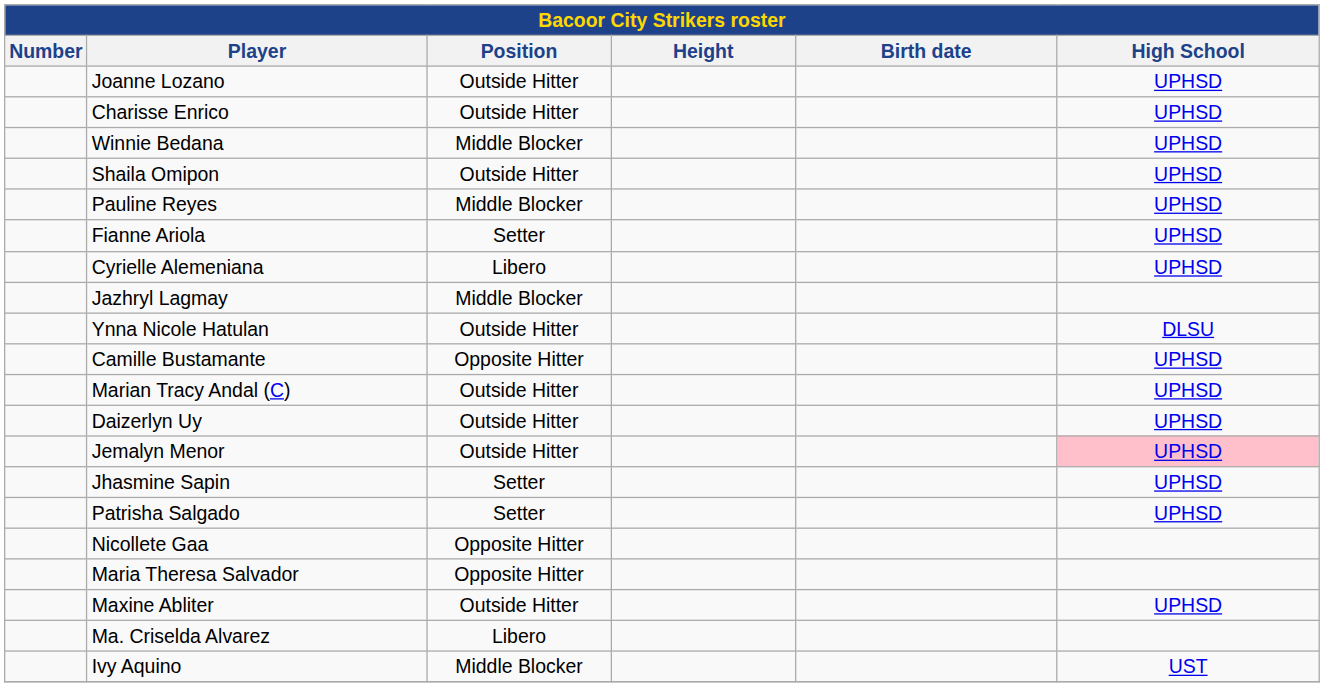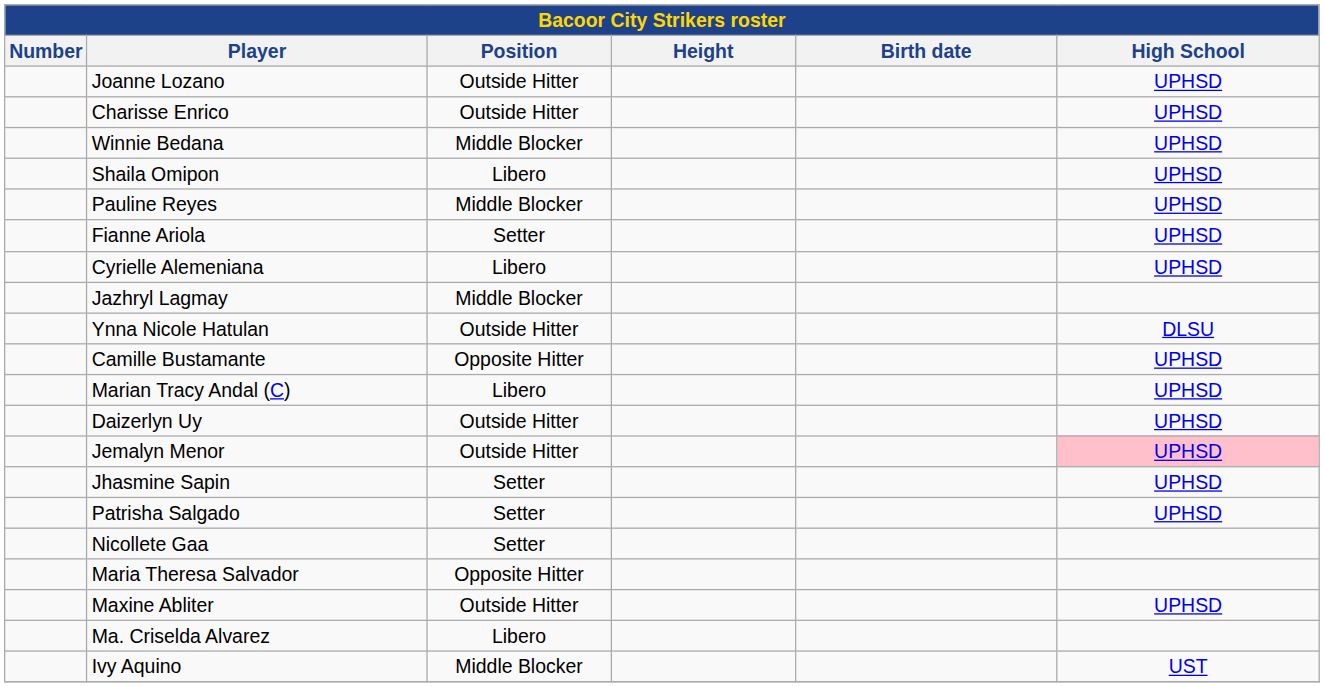 <table class="wikitable sortable" style="font-size:95%; text-align:left;">
 <tr>
 <th colspan="7" style= "background: #1D428A; color:gold; text-align: center"><strong>Bacoor City Strikers roster</strong></th>
 </tr>
 <tr style="background:#FFFFFF; color: #1D428A">
 <th style= "align=center; width:1em;">Number</th>
 <th style= "align=center;width:17em;">Player</th>
 <th style= "align=center; width:9em;">Position</th>
 <th style= "align=center; width:9em;">Height</th>
 <th style= "align=center; width:13em;">Birth date</th>
 <th style= "align=center; width:13em;">High School</th>
 </tr>
 <tr align=center>
 <td></td>
 <td align=left>Joanne Lozano</td>
 <td>Outside Hitter</td>
 <td></td>
 <td></td>
 <td><a href='#'>UPHSD</a></td>
 </tr>
 <tr align=center>
 <td></td>
 <td align=left>Charisse Enrico</td>
 <td>Outside Hitter</td>
 <td></td>
 <td></td>
 <td><a href='#'>UPHSD</a></td>
 </tr>
 <tr align=center>
 <td></td>
 <td align=left>Winnie Bedana</td>
 <td>Middle Blocker</td>
 <td></td>
 <td></td>
 <td><a href='#'>UPHSD</a></td>
 </tr>
 <tr align=center>
 <td></td>
 <td align=left>Shaila Omipon</td>
-<td>Outside Hitter</td>
+<td>Libero</td>
 <td></td>
 <td></td>
 <td><a href='#'>UPHSD</a></td>
 </tr>
 <tr align=center>
 <td></td>
 <td align=left>Pauline Reyes</td>
 <td>Middle Blocker</td>
 <td></td>
 <td></td>
 <td><a href='#'>UPHSD</a></td>
 </tr>
 <tr align=center>
 <td></td>
 <td align=left>Fianne Ariola</td>
 <td>Setter</td>
 <td></td>
 <td></td>
 <td><a href='#'>UPHSD</a></td>
 </tr>
 <tr align=center>
 <td></td>
 <td align=left>Cyrielle Alemeniana</td>
 <td>Libero</td>
 <td></td>
 <td></td>
 <td><a href='#'>UPHSD</a></td>
 </tr>
 <tr align=center>
 <td></td>
 <td align=left>Jazhryl Lagmay</td>
 <td>Middle Blocker</td>
 <td></td>
 <td></td>
 <td></td>
 </tr>
 <tr align=center>
 <td></td>
 <td align=left>Ynna Nicole Hatulan</td>
 <td>Outside Hitter</td>
 <td></td>
 <td></td>
 <td><a href='#'>DLSU</a></td>
 </tr>
 <tr align=center>
 <td></td>
 <td align=left>Camille Bustamante</td>
 <td>Opposite Hitter</td>
 <td></td>
 <td></td>
 <td><a href='#'>UPHSD</a></td>
 </tr>
 <tr align=center>
 <td></td>
 <td align=left>Marian Tracy Andal (<a href='#'>C</a>)</td>
-<td>Outside Hitter</td>
+<td>Libero</td>
 <td></td>
 <td></td>
 <td><a href='#'>UPHSD</a></td>
 </tr>
 <tr align=center>
 <td></td>
 <td align=left>Daizerlyn Uy</td>
 <td>Outside Hitter</td>
 <td></td>
 <td></td>
 <td><a href='#'>UPHSD</a></td>
 </tr>
 <tr align=center>
 <td></td>
 <td align=left>Jemalyn Menor</td>
 <td>Outside Hitter</td>
 <td></td>
 <td></td>
 <td style="background: pink;"><a href='#'>UPHSD</a></td>
 </tr>
 <tr align=center>
 <td></td>
 <td align=left>Jhasmine Sapin</td>
 <td>Setter</td>
 <td></td>
 <td></td>
 <td><a href='#'>UPHSD</a></td>
 </tr>
 <tr align=center>
 <td></td>
 <td align=left>Patrisha Salgado</td>
 <td>Setter</td>
 <td></td>
 <td></td>
 <td><a href='#'>UPHSD</a></td>
 </tr>
 <tr align=center>
 <td></td>
 <td align=left>Nicollete Gaa</td>
-<td>Opposite Hitter</td>
+<td>Setter</td>
 <td></td>
 <td></td>
 <td></td>
 </tr>
 <tr align=center>
 <td></td>
 <td align=left>Maria Theresa Salvador</td>
 <td>Opposite Hitter</td>
 <td></td>
 <td></td>
 <td></td>
 </tr>
 <tr align=center>
 <td></td>
 <td align=left>Maxine Abliter</td>
 <td>Outside Hitter</td>
 <td></td>
 <td></td>
 <td><a href='#'>UPHSD</a></td>
 </tr>
 <tr align=center>
 <td></td>
 <td align=left>Ma. Criselda Alvarez</td>
 <td>Libero</td>
 <td></td>
 <td></td>
 <td></td>
 </tr>
 <tr align=center>
 <td></td>
 <td align=left>Ivy Aquino</td>
 <td>Middle Blocker</td>
 <td></td>
 <td></td>
 <td><a href='#'>UST</a></td>
 </tr>
 <tr align=center>
 </tr>
 </table>
